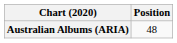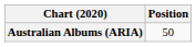 <table class="wikitable plainrowheaders" style="text-align:center">
 <tr>
 <th scope="col">Chart (2020)</th>
 <th scope="col">Position</th>
 </tr>
 <tr>
 <th scope="row">Australian Albums (ARIA)</th>
-<td>48</td>
+<td>50</td>
 </tr>
 </table>
